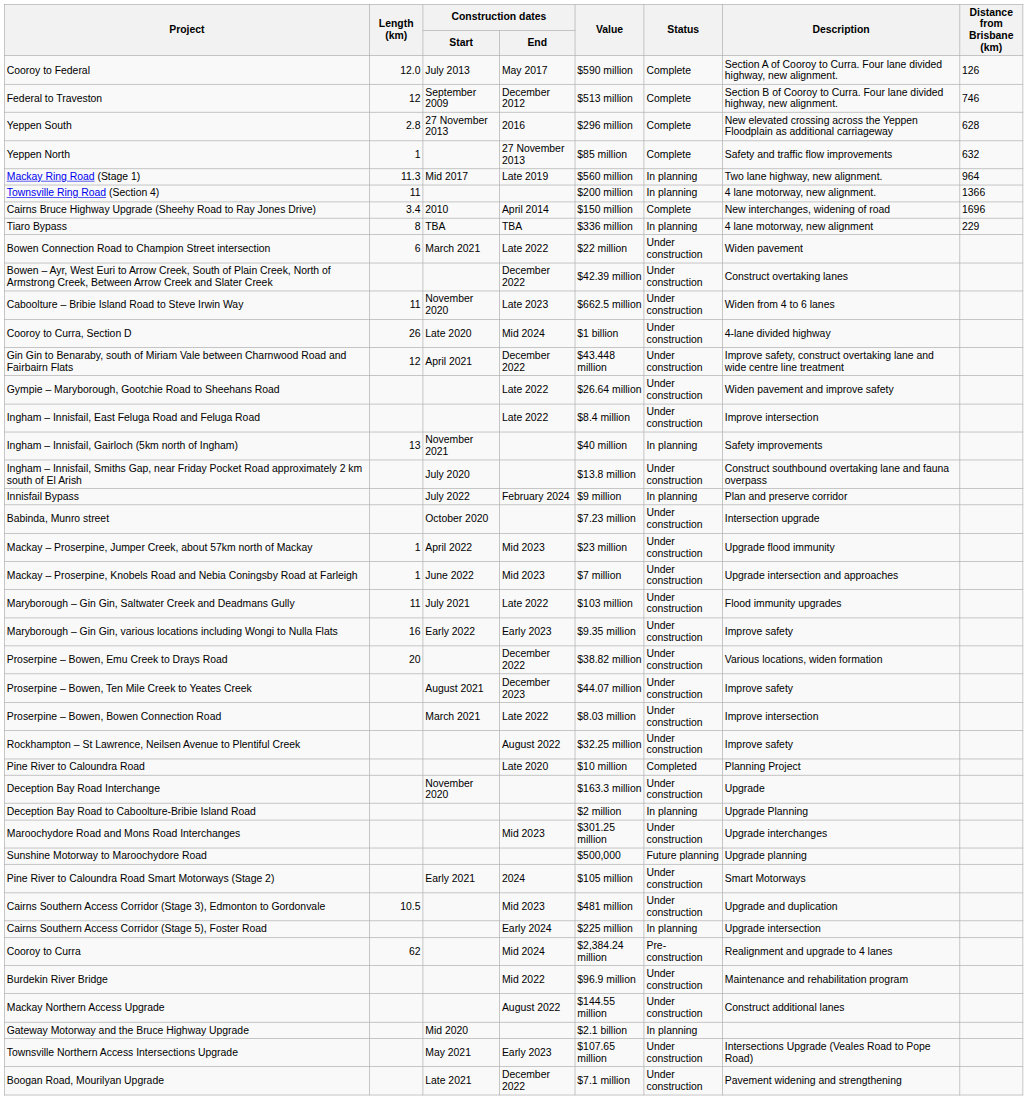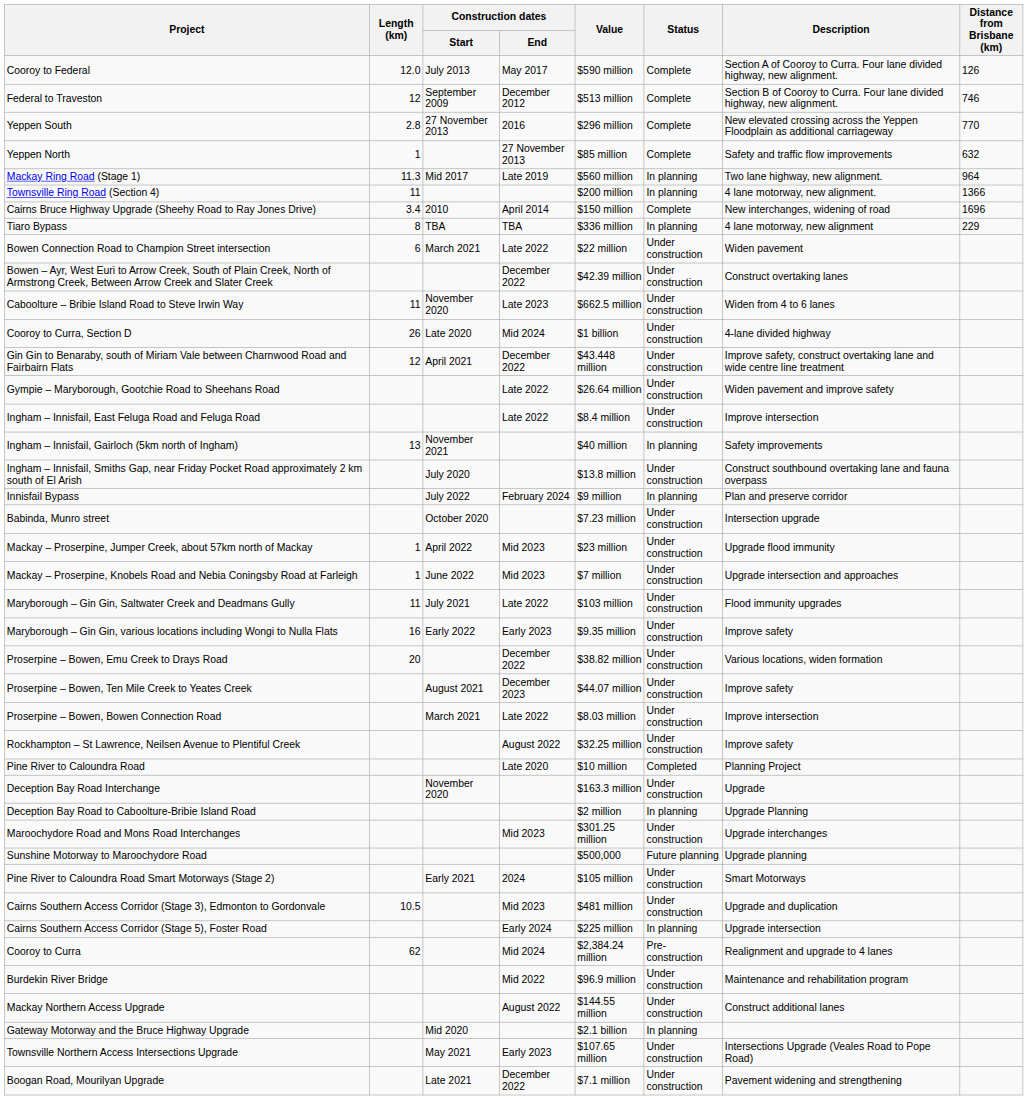 <table class="wikitable plainrowheaders sortable">
 <tr>
 <th scope="col" rowspan="2">Project</th>
 <th scope="col" rowspan="2" data-sort-type="number">Length (km)</th>
 <th scope="col" colspan="2">Construction dates</th>
 <th scope="col" rowspan="2">Value</th>
 <th scope="col" rowspan="2" data-sort-type="number">Status</th>
 <th scope="col" rowspan="2" class="unsortable">Description</th>
 <th ! scope="col" rowspan="2" data-sort-type="number">Distance from<br>Brisbane (km)</th>
 </tr>
 <tr>
 <th scope="col" data-sort-type="number">Start</th>
 <th scope="col" data-sort-type="number">End</th>
 </tr>
 <tr>
 <td scope="row">Cooroy to Federal</td>
 <td align="right">12.0</td>
 <td data-sort-value="20130701">July 2013</td>
 <td data-sort-value="20161201">May 2017</td>
 <td>$590 million</td>
 <td data-sort-value="5">Complete</td>
 <td>Section A of Cooroy to Curra. Four lane divided highway, new alignment.</td>
 <td>126</td>
 </tr>
 <tr>
 <td scope="row">Federal to Traveston</td>
 <td align="right">12</td>
 <td data-sort-value="20090901">September 2009</td>
 <td data-sort-value="20121201">December 2012</td>
 <td>$513 million</td>
 <td data-sort-value="9">Complete</td>
 <td>Section B of Cooroy to Curra. Four lane divided highway, new alignment.</td>
 <td>746</td>
 </tr>
 <tr>
 <td scope="row">Yeppen South</td>
 <td align="right">2.8</td>
 <td data-sort-value="20131127">27 November 2013</td>
 <td data-sort-value="20160101">2016</td>
 <td>$296 million</td>
 <td data-sort-value="5">Complete</td>
 <td>New elevated crossing across the Yeppen Floodplain as additional carriageway</td>
-<td>628</td>
+<td>770</td>
 </tr>
 <tr>
 <td scope="row">Yeppen North</td>
 <td align="right">1</td>
 <td></td>
 <td data-sort-value="20131127">27 November 2013</td>
 <td>$85 million</td>
 <td data-sort-value="9">Complete</td>
 <td>Safety and traffic flow improvements</td>
 <td>632</td>
 </tr>
 <tr>
 <td scope="row"><a href='#'>Mackay Ring Road</a> (Stage 1)</td>
 <td align="right">11.3</td>
 <td data-sort-value="20170701">Mid 2017</td>
 <td data-sort-value="20181231">Late 2019</td>
 <td>$560 million</td>
 <td data-sort-value="2">In planning</td>
 <td>Two lane highway, new alignment.</td>
 <td>964</td>
 </tr>
 <tr>
 <td scope="row"><a href='#'>Townsville Ring Road</a> (Section 4)</td>
 <td align="right">11</td>
 <td></td>
 <td></td>
 <td>$200 million</td>
 <td data-sort-value="2">In planning</td>
 <td>4 lane motorway, new alignment.</td>
 <td>1366</td>
 </tr>
 <tr>
 <td scope="row">Cairns Bruce Highway Upgrade (Sheehy Road to Ray Jones Drive)</td>
 <td align="right">3.4</td>
 <td data-sort-value="20100101">2010</td>
 <td data-sort-value="20140401">April 2014</td>
 <td>$150 million</td>
 <td data-sort-value="9">Complete</td>
 <td>New interchanges, widening of road</td>
 <td>1696</td>
 </tr>
 <tr>
 <td>Tiaro Bypass</td>
 <td align="right">8</td>
 <td>TBA</td>
 <td>TBA</td>
 <td>$336 million</td>
 <td>In planning</td>
 <td>4 lane motorway, new alignment</td>
 <td>229</td>
 </tr>
 <tr>
 <td>Bowen Connection Road to Champion Street intersection</td>
 <td align="right">6</td>
 <td>March 2021</td>
 <td>Late 2022</td>
 <td>$22 million</td>
 <td>Under construction</td>
 <td>Widen pavement</td>
 <td></td>
 </tr>
 <tr>
 <td>Bowen – Ayr, West Euri to Arrow Creek, South of Plain Creek, North of Armstrong Creek, Between Arrow Creek and Slater Creek</td>
 <td align="right"></td>
 <td></td>
 <td>December 2022</td>
 <td>$42.39 million</td>
 <td>Under construction</td>
 <td>Construct overtaking lanes</td>
 <td></td>
 </tr>
 <tr>
 <td>Caboolture – Bribie Island Road to Steve Irwin Way</td>
 <td align="right">11</td>
 <td>November 2020</td>
 <td>Late 2023</td>
 <td>$662.5 million</td>
 <td>Under construction</td>
 <td>Widen from 4 to 6 lanes</td>
 <td></td>
 </tr>
 <tr>
 <td>Cooroy to Curra, Section D</td>
 <td align="right">26</td>
 <td>Late 2020</td>
 <td>Mid 2024</td>
 <td>$1 billion</td>
 <td>Under construction</td>
 <td>4-lane divided highway</td>
 <td></td>
 </tr>
 <tr>
 <td>Gin Gin to Benaraby, south of Miriam Vale between Charnwood Road and Fairbairn Flats</td>
 <td align="right">12</td>
 <td>April 2021</td>
 <td>December 2022</td>
 <td>$43.448 million</td>
 <td>Under construction</td>
 <td>Improve safety, construct overtaking lane and wide centre line treatment</td>
 <td></td>
 </tr>
 <tr>
 <td>Gympie – Maryborough, Gootchie Road to Sheehans Road</td>
 <td align="right"></td>
 <td></td>
 <td>Late 2022</td>
 <td>$26.64 million</td>
 <td>Under construction</td>
 <td>Widen pavement and improve safety</td>
 <td></td>
 </tr>
 <tr>
 <td>Ingham – Innisfail, East Feluga Road and Feluga Road</td>
 <td align="right"></td>
 <td></td>
 <td>Late 2022</td>
 <td>$8.4 million</td>
 <td>Under construction</td>
 <td>Improve intersection</td>
 <td></td>
 </tr>
 <tr>
 <td>Ingham – Innisfail, Gairloch (5km north of Ingham)</td>
 <td align="right">13</td>
 <td>November 2021</td>
 <td></td>
 <td>$40 million</td>
 <td>In planning</td>
 <td>Safety improvements</td>
 <td></td>
 </tr>
 <tr>
 <td>Ingham – Innisfail, Smiths Gap, near Friday Pocket Road approximately 2 km south of El Arish</td>
 <td align="right"></td>
 <td>July 2020</td>
 <td></td>
 <td>$13.8 million</td>
 <td>Under construction</td>
 <td>Construct southbound overtaking lane and fauna overpass</td>
 <td></td>
 </tr>
 <tr>
 <td>Innisfail Bypass</td>
 <td align="right"></td>
 <td>July 2022</td>
 <td>February 2024</td>
 <td>$9 million</td>
 <td>In planning</td>
 <td>Plan and preserve corridor</td>
 <td></td>
 </tr>
 <tr>
 <td>Babinda, Munro street</td>
 <td align="right"></td>
 <td>October 2020</td>
 <td></td>
 <td>$7.23 million</td>
 <td>Under construction</td>
 <td>Intersection upgrade</td>
 <td></td>
 </tr>
 <tr>
 <td>Mackay – Proserpine, Jumper Creek, about 57km north of Mackay</td>
 <td align="right">1</td>
 <td>April 2022</td>
 <td>Mid 2023</td>
 <td>$23 million</td>
 <td>Under construction</td>
 <td>Upgrade flood immunity</td>
 <td></td>
 </tr>
 <tr>
 <td>Mackay – Proserpine, Knobels Road and Nebia Coningsby Road at Farleigh</td>
 <td align="right">1</td>
 <td>June 2022</td>
 <td>Mid 2023</td>
 <td>$7 million</td>
 <td>Under construction</td>
 <td>Upgrade intersection and approaches</td>
 <td></td>
 </tr>
 <tr>
 <td>Maryborough – Gin Gin, Saltwater Creek and Deadmans Gully</td>
 <td align="right">11</td>
 <td>July 2021</td>
 <td>Late 2022</td>
 <td>$103 million</td>
 <td>Under construction</td>
 <td>Flood immunity upgrades</td>
 <td></td>
 </tr>
 <tr>
 <td>Maryborough – Gin Gin, various locations including Wongi to Nulla Flats</td>
 <td align="right">16</td>
 <td>Early 2022</td>
 <td>Early 2023</td>
 <td>$9.35 million</td>
 <td>Under construction</td>
 <td>Improve safety</td>
 <td></td>
 </tr>
 <tr>
 <td>Proserpine – Bowen, Emu Creek to Drays Road</td>
 <td align="right">20</td>
 <td></td>
 <td>December 2022</td>
 <td>$38.82 million</td>
 <td>Under construction</td>
 <td>Various locations, widen formation</td>
 <td></td>
 </tr>
 <tr>
 <td>Proserpine – Bowen, Ten Mile Creek to Yeates Creek</td>
 <td align="right"></td>
 <td>August 2021</td>
 <td>December 2023</td>
 <td>$44.07 million</td>
 <td>Under construction</td>
 <td>Improve safety</td>
 <td></td>
 </tr>
 <tr>
 <td>Proserpine – Bowen, Bowen Connection Road</td>
 <td align="right"></td>
 <td>March 2021</td>
 <td>Late 2022</td>
 <td>$8.03 million</td>
 <td>Under construction</td>
 <td>Improve intersection</td>
 <td></td>
 </tr>
 <tr>
 <td>Rockhampton – St Lawrence, Neilsen Avenue to Plentiful Creek</td>
 <td align="right"></td>
 <td></td>
 <td>August 2022</td>
 <td>$32.25 million</td>
 <td>Under construction</td>
 <td>Improve safety</td>
 <td></td>
 </tr>
 <tr>
 <td>Pine River to Caloundra Road</td>
 <td align="right"></td>
 <td></td>
 <td>Late 2020</td>
 <td>$10 million</td>
 <td>Completed</td>
 <td>Planning Project</td>
 <td></td>
 </tr>
 <tr>
 <td>Deception Bay Road Interchange</td>
 <td align="right"></td>
 <td>November 2020</td>
 <td></td>
 <td>$163.3 million</td>
 <td>Under construction</td>
 <td>Upgrade</td>
 <td></td>
 </tr>
 <tr>
 <td>Deception Bay Road to Caboolture-Bribie Island Road</td>
 <td align="right"></td>
 <td></td>
 <td></td>
 <td>$2 million</td>
 <td>In planning</td>
 <td>Upgrade Planning</td>
 <td></td>
 </tr>
 <tr>
 <td>Maroochydore Road and Mons Road Interchanges</td>
 <td align="right"></td>
 <td></td>
 <td>Mid 2023</td>
 <td>$301.25 million</td>
 <td>Under construction</td>
 <td>Upgrade interchanges</td>
 <td></td>
 </tr>
 <tr>
 <td>Sunshine Motorway to Maroochydore Road</td>
 <td align="right"></td>
 <td></td>
 <td></td>
 <td>$500,000</td>
 <td>Future planning</td>
 <td>Upgrade planning</td>
 <td></td>
 </tr>
 <tr>
 <td>Pine River to Caloundra Road Smart Motorways (Stage 2)</td>
 <td align="right"></td>
 <td>Early 2021</td>
 <td>2024</td>
 <td>$105 million</td>
 <td>Under construction</td>
 <td>Smart Motorways</td>
 <td></td>
 </tr>
 <tr>
 <td>Cairns Southern Access Corridor (Stage 3), Edmonton to Gordonvale</td>
 <td align="right">10.5</td>
 <td></td>
 <td>Mid 2023</td>
 <td>$481 million</td>
 <td>Under construction</td>
 <td>Upgrade and duplication</td>
 <td></td>
 </tr>
 <tr>
 <td>Cairns Southern Access Corridor (Stage 5), Foster Road</td>
 <td align="right"></td>
 <td></td>
 <td>Early 2024</td>
 <td>$225 million</td>
 <td>In planning</td>
 <td>Upgrade intersection</td>
 <td></td>
 </tr>
 <tr>
 <td>Cooroy to Curra</td>
 <td align="right">62</td>
 <td></td>
 <td>Mid 2024</td>
 <td>$2,384.24 million</td>
 <td>Pre-construction</td>
 <td>Realignment and upgrade to 4 lanes</td>
 <td></td>
 </tr>
 <tr>
 <td>Burdekin River Bridge</td>
 <td align="right"></td>
 <td></td>
 <td>Mid 2022</td>
 <td>$96.9 million</td>
 <td>Under construction</td>
 <td>Maintenance and rehabilitation program</td>
 <td></td>
 </tr>
 <tr>
 <td>Mackay Northern Access Upgrade</td>
 <td align="right"></td>
 <td></td>
 <td>August 2022</td>
 <td>$144.55 million</td>
 <td>Under construction</td>
 <td>Construct additional lanes</td>
 <td></td>
 </tr>
 <tr>
 <td>Gateway Motorway and the Bruce Highway Upgrade</td>
 <td align="right"></td>
 <td>Mid 2020</td>
 <td></td>
 <td>$2.1 billion</td>
 <td>In planning</td>
 <td></td>
 <td></td>
 </tr>
 <tr>
 <td>Townsville Northern Access Intersections Upgrade</td>
 <td align="right"></td>
 <td>May 2021</td>
 <td>Early 2023</td>
 <td>$107.65 million</td>
 <td>Under construction</td>
 <td>Intersections Upgrade (Veales Road to Pope Road)</td>
 <td></td>
 </tr>
 <tr>
 <td>Boogan Road, Mourilyan Upgrade</td>
 <td align="right"></td>
 <td>Late 2021</td>
 <td>December 2022</td>
 <td>$7.1 million</td>
 <td>Under construction</td>
 <td>Pavement widening and strengthening</td>
 <td></td>
 </tr>
 </table>
